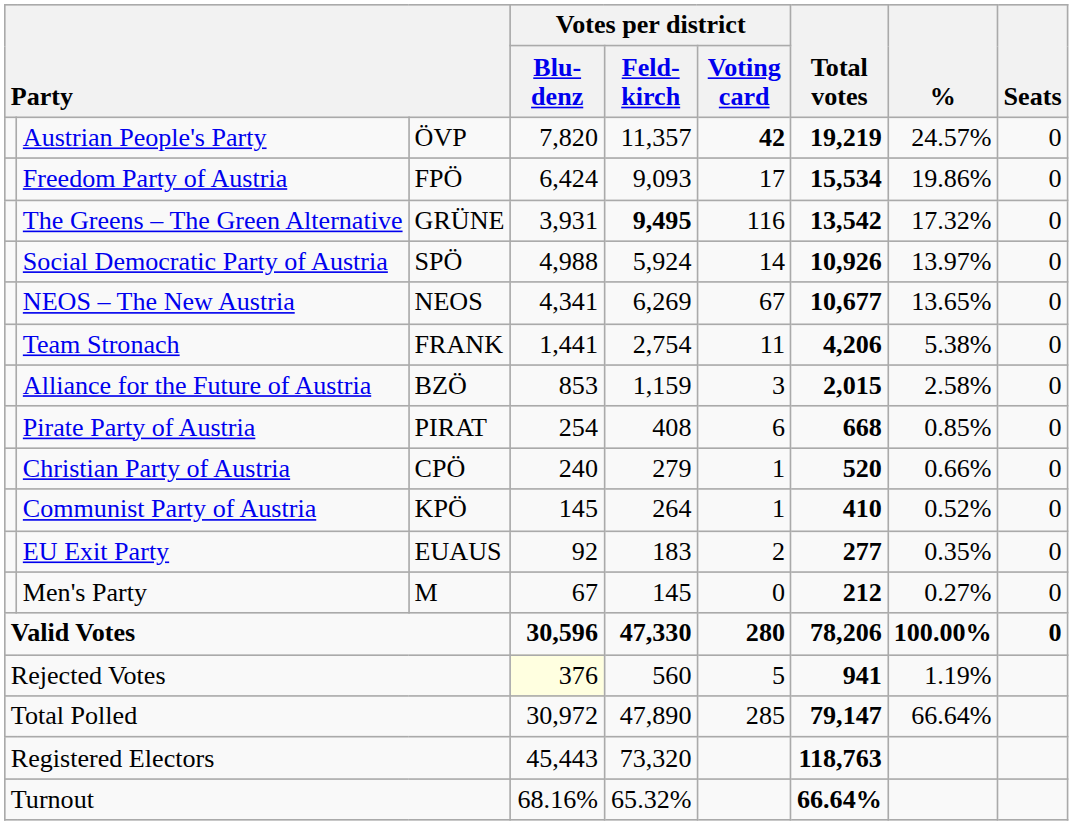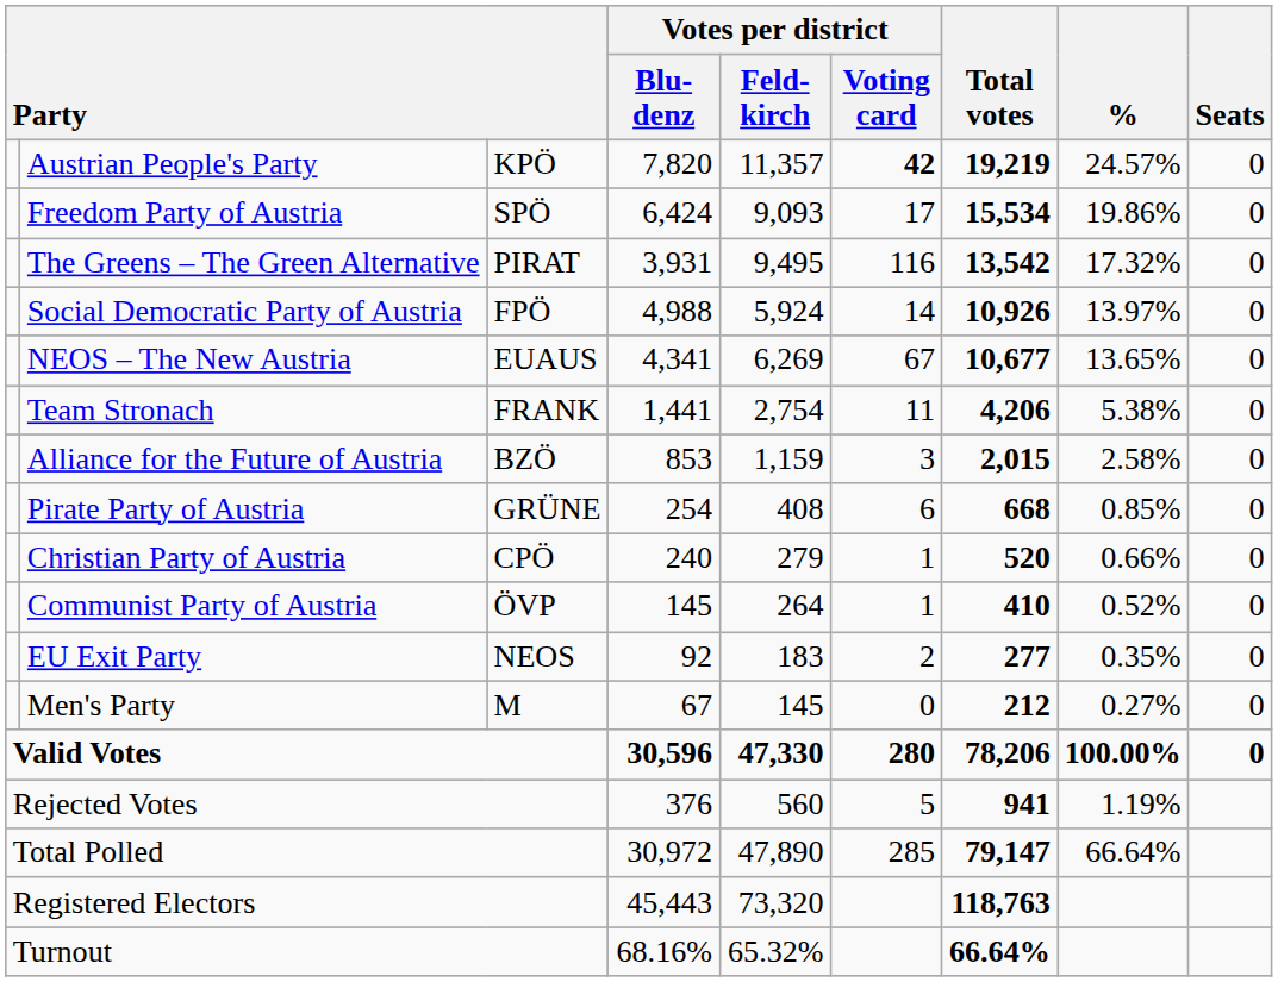 <table class="wikitable" border="1" style="text-align:right;">
 <tr>
 <th style="text-align:left;" valign=bottom rowspan=2 colspan=3>Party</th>
 <th colspan=3>Votes per district</th>
 <th align=center valign=bottom rowspan=2 width="50">Total<br>votes</th>
 <th align=center valign=bottom rowspan=2 width="50">%</th>
 <th align=center valign=bottom rowspan=2>Seats</th>
 </tr>
 <tr>
 <th align=center valign=bottom width="50"><a href='#'>Blu-<br>denz</a></th>
 <th align=center valign=bottom width="50"><a href='#'>Feld-<br>kirch</a></th>
 <th align=center valign=bottom width="50"><a href='#'>Voting<br>card</a></th>
 </tr>
 <tr>
 <td></td>
 <td align=left><a href='#'>Austrian People's Party</a></td>
-<td align=left>ÖVP</td>
+<td align=left>KPÖ</td>
 <td>7,820</td>
 <td>11,357</td>
 <td><strong>42</strong></td>
 <td><strong>19,219</strong></td>
 <td>24.57%</td>
 <td>0</td>
 </tr>
 <tr>
 <td></td>
 <td align=left><a href='#'>Freedom Party of Austria</a></td>
-<td align=left>FPÖ</td>
+<td align=left>SPÖ</td>
 <td>6,424</td>
 <td>9,093</td>
 <td>17</td>
 <td><strong>15,534</strong></td>
 <td>19.86%</td>
 <td>0</td>
 </tr>
 <tr>
 <td></td>
 <td align=left style="white-space: nowrap;"><a href='#'>The Greens – The Green Alternative</a></td>
-<td align=left>GRÜNE</td>
+<td align=left>PIRAT</td>
 <td>3,931</td>
-<td><strong>9,495</strong></td>
+<td>9,495</td>
 <td>116</td>
 <td><strong>13,542</strong></td>
 <td>17.32%</td>
 <td>0</td>
 </tr>
 <tr>
 <td></td>
 <td align=left><a href='#'>Social Democratic Party of Austria</a></td>
-<td align=left>SPÖ</td>
+<td align=left>FPÖ</td>
 <td>4,988</td>
 <td>5,924</td>
 <td>14</td>
 <td><strong>10,926</strong></td>
 <td>13.97%</td>
 <td>0</td>
 </tr>
 <tr>
 <td></td>
 <td align=left><a href='#'>NEOS – The New Austria</a></td>
-<td align=left>NEOS</td>
+<td align=left>EUAUS</td>
 <td>4,341</td>
 <td>6,269</td>
 <td>67</td>
 <td><strong>10,677</strong></td>
 <td>13.65%</td>
 <td>0</td>
 </tr>
 <tr>
 <td></td>
 <td align=left><a href='#'>Team Stronach</a></td>
 <td align=left>FRANK</td>
 <td>1,441</td>
 <td>2,754</td>
 <td>11</td>
 <td><strong>4,206</strong></td>
 <td>5.38%</td>
 <td>0</td>
 </tr>
 <tr>
 <td></td>
 <td align=left><a href='#'>Alliance for the Future of Austria</a></td>
 <td align=left>BZÖ</td>
 <td>853</td>
 <td>1,159</td>
 <td>3</td>
 <td><strong>2,015</strong></td>
 <td>2.58%</td>
 <td>0</td>
 </tr>
 <tr>
 <td></td>
 <td align=left><a href='#'>Pirate Party of Austria</a></td>
-<td align=left>PIRAT</td>
+<td align=left>GRÜNE</td>
 <td>254</td>
 <td>408</td>
 <td>6</td>
 <td><strong>668</strong></td>
 <td>0.85%</td>
 <td>0</td>
 </tr>
 <tr>
 <td></td>
 <td align=left><a href='#'>Christian Party of Austria</a></td>
 <td align=left>CPÖ</td>
 <td>240</td>
 <td>279</td>
 <td>1</td>
 <td><strong>520</strong></td>
 <td>0.66%</td>
 <td>0</td>
 </tr>
 <tr>
 <td></td>
 <td align=left><a href='#'>Communist Party of Austria</a></td>
-<td align=left>KPÖ</td>
+<td align=left>ÖVP</td>
 <td>145</td>
 <td>264</td>
 <td>1</td>
 <td><strong>410</strong></td>
 <td>0.52%</td>
 <td>0</td>
 </tr>
 <tr>
 <td></td>
 <td align=left><a href='#'>EU Exit Party</a></td>
-<td align=left>EUAUS</td>
+<td align=left>NEOS</td>
 <td>92</td>
 <td>183</td>
 <td>2</td>
 <td><strong>277</strong></td>
 <td>0.35%</td>
 <td>0</td>
 </tr>
 <tr>
 <td></td>
 <td align=left>Men's Party</td>
 <td align=left>M</td>
 <td>67</td>
 <td>145</td>
 <td>0</td>
 <td><strong>212</strong></td>
 <td>0.27%</td>
 <td>0</td>
 </tr>
 <tr style="font-weight:bold">
 <td align=left colspan=3>Valid Votes</td>
 <td>30,596</td>
 <td>47,330</td>
 <td>280</td>
 <td>78,206</td>
 <td>100.00%</td>
 <td>0</td>
 </tr>
 <tr>
 <td align=left colspan=3>Rejected Votes</td>
-<td style="background: lightyellow;">376</td>
+<td>376</td>
 <td>560</td>
 <td>5</td>
 <td><strong>941</strong></td>
 <td>1.19%</td>
 <td></td>
 </tr>
 <tr>
 <td align=left colspan=3>Total Polled</td>
 <td>30,972</td>
 <td>47,890</td>
 <td>285</td>
 <td><strong>79,147</strong></td>
 <td>66.64%</td>
 <td></td>
 </tr>
 <tr>
 <td align=left colspan=3>Registered Electors</td>
 <td>45,443</td>
 <td>73,320</td>
 <td></td>
 <td><strong>118,763</strong></td>
 <td></td>
 <td></td>
 </tr>
 <tr>
 <td align=left colspan=3>Turnout</td>
 <td>68.16%</td>
 <td>65.32%</td>
 <td></td>
 <td><strong>66.64%</strong></td>
 <td></td>
 <td></td>
 </tr>
 </table>
